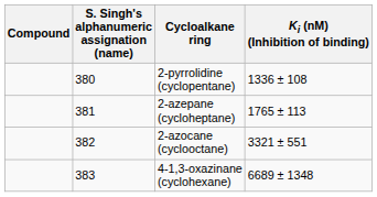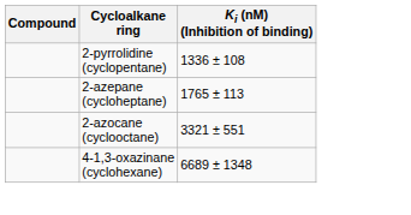 <table class="wikitable sortable">
 <tr>
 <th>Compound</th>
-<th>S. Singh's<br>alphanumeric<br>assignation<br>(name)</th>
 <th>Cycloalkane <br>ring</th>
 <th><em>K<sub>i</sub></em> (nM)<br>(Inhibition of binding)</th>
 </tr>
 <tr>
 <td></td>
-<td>380</td>
 <td>2-pyrrolidine<br>(cyclopentane)</td>
 <td>1336 ± 108</td>
 </tr>
 <tr>
 <td></td>
-<td>381</td>
 <td>2-azepane<br>(cycloheptane)</td>
 <td>1765 ± 113</td>
 </tr>
 <tr>
 <td></td>
-<td>382</td>
 <td>2-azocane<br>(cyclooctane)</td>
 <td>3321 ± 551</td>
 </tr>
 <tr>
 <td></td>
-<td>383</td>
 <td>4-1,3-oxazinane<br>(cyclohexane)</td>
 <td>6689 ± 1348</td>
 </tr>
 </table>
